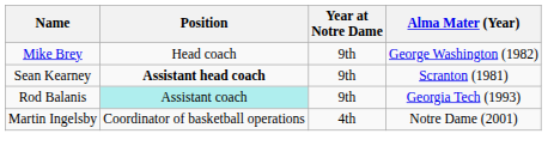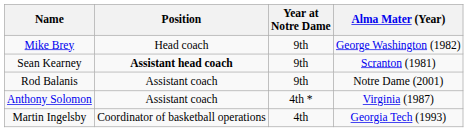 <table class="wikitable">
 <tr>
 <th>Name</th>
 <th>Position</th>
 <th>Year at <br> Notre Dame</th>
 <th><a href='#'>Alma Mater</a> (Year)</th>
 </tr>
 <tr align="center">
 <td><a href='#'>Mike Brey</a></td>
 <td>Head coach</td>
 <td>9th</td>
 <td><a href='#'>George Washington</a> (1982)</td>
 </tr>
 <tr align="center">
 <td>Sean Kearney</td>
 <td><strong>Assistant head coach</strong></td>
 <td>9th</td>
 <td><a href='#'>Scranton</a> (1981)</td>
 </tr>
 <tr align="center">
 <td>Rod Balanis</td>
-<td style="background: paleturquoise;">Assistant coach</td>
+<td>Assistant coach</td>
 <td>9th</td>
-<td><a href='#'>Georgia Tech</a> (1993)</td>
+<td>Notre Dame (2001)</td>
+</tr>
+<tr align="center">
+<td><a href='#'>Anthony Solomon</a></td>
+<td>Assistant coach</td>
+<td>4th *</td>
+<td><a href='#'>Virginia</a> (1987)</td>
 </tr>
 <tr align="center">
 <td>Martin Ingelsby</td>
 <td>Coordinator of basketball operations</td>
 <td>4th</td>
-<td>Notre Dame (2001)</td>
+<td><a href='#'>Georgia Tech</a> (1993)</td>
 </tr>
 </table>
